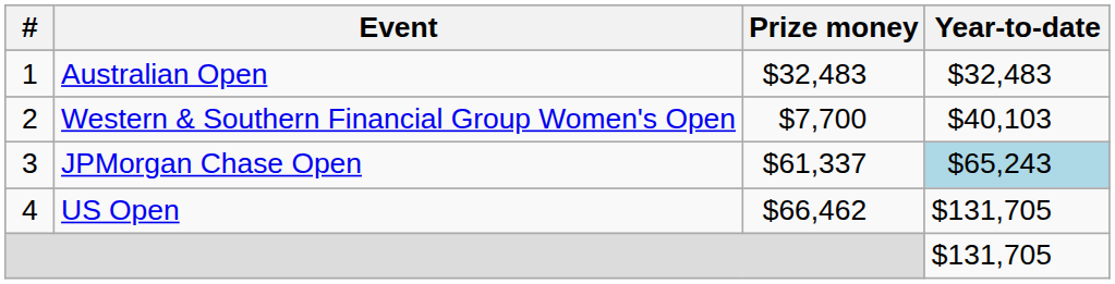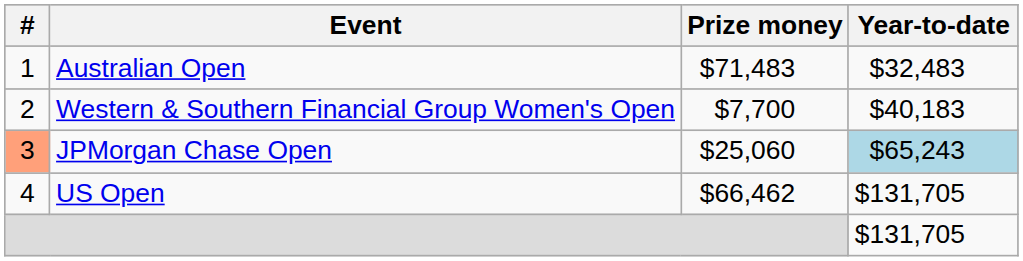 <table class="wikitable sortable">
 <tr>
 <th width=20>#</th>
 <th>Event</th>
 <th>Prize money</th>
 <th>Year-to-date</th>
 </tr>
 <tr>
 <td align=center>1</td>
 <td><a href='#'>Australian Open</a></td>
-<td align=right style="padding-right: 2em">$32,483</td>
+<td align=right style="padding-right: 2em">$71,483</td>
 <td align=right style="padding-right: 2em">$32,483</td>
 </tr>
 <tr>
 <td align=center>2</td>
 <td><a href='#'>Western & Southern Financial Group Women's Open</a></td>
 <td align=right style="padding-right: 2em">$7,700</td>
-<td align=right style="padding-right: 2em">$40,103</td>
+<td align=right style="padding-right: 2em">$40,183</td>
 </tr>
 <tr>
-<td align=center>3</td>
+<td align=center style="background: lightsalmon;">3</td>
 <td><a href='#'>JPMorgan Chase Open</a></td>
-<td align=right style="padding-right: 2em">$61,337</td>
+<td align=right style="padding-right: 2em">$25,060</td>
 <td align=right style="background: lightblue; padding-right: 2em">$65,243</td>
 </tr>
 <tr>
 <td align=center>4</td>
 <td><a href='#'>US Open</a></td>
 <td align=right style="padding-right: 2em">$66,462</td>
 <td align=right style="padding-right: 2em">$131,705</td>
 </tr>
 <tr class="sortbottom">
 <td colspan=3 bgcolor=#DCDCDC></td>
 <td align=right style="padding-right: 2em">$131,705</td>
 </tr>
 </table>
